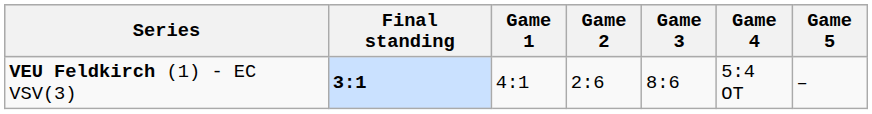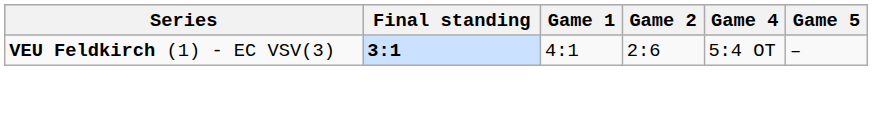 <table class="wikitable" width="600px">
 <tr style="background-color:#c0c0c0;">
 <th>Series</th>
 <th>Final standing</th>
 <th>Game 1</th>
 <th>Game 2</th>
-<th>Game 3</th>
 <th>Game 4</th>
 <th>Game 5</th>
 </tr>
 <tr>
 <td><strong>VEU Feldkirch</strong> (1) - EC VSV(3)</td>
 <td bgcolor="#CAE1FF"><strong>3:1</strong></td>
 <td>4:1</td>
 <td>2:6</td>
-<td>8:6</td>
 <td>5:4 OT</td>
 <td>–</td>
 </tr>
 </table>
